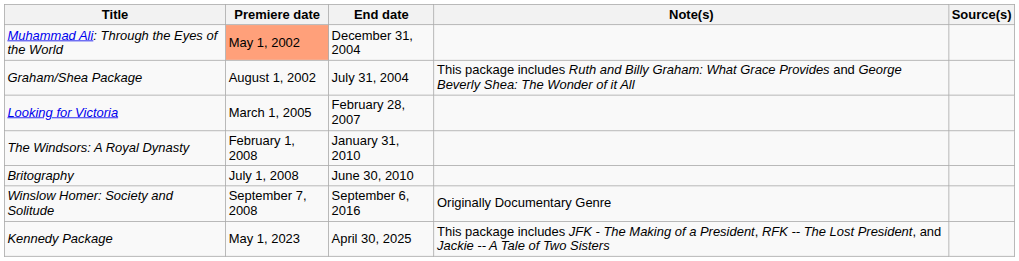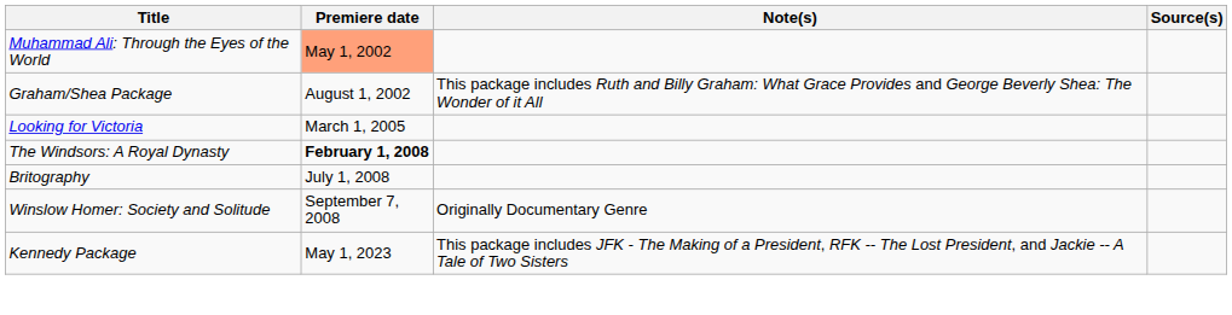 <table class="wikitable sortable">
 <tr>
 <th>Title</th>
 <th>Premiere date</th>
-<th>End date</th>
 <th>Note(s)</th>
 <th>Source(s)</th>
 </tr>
 <tr>
 <td><em><a href='#'>Muhammad Ali</a>: Through the Eyes of the World</em></td>
 <td style="background: lightsalmon;">May 1, 2002</td>
-<td>December 31, 2004</td>
 <td></td>
 <td></td>
 </tr>
 <tr>
 <td><em>Graham/Shea Package</em></td>
 <td>August 1, 2002</td>
-<td>July 31, 2004</td>
 <td>This package includes <em>Ruth and Billy Graham: What Grace Provides</em> and <em>George Beverly Shea: The Wonder of it All</em></td>
 <td></td>
 </tr>
 <tr>
 <td><em><a href='#'>Looking for Victoria</a></em></td>
 <td>March 1, 2005</td>
-<td>February 28, 2007</td>
 <td></td>
 <td></td>
 </tr>
 <tr>
 <td><em>The Windsors: A Royal Dynasty</em></td>
-<td>February 1, 2008</td>
-<td>January 31, 2010</td>
+<td><strong>February 1, 2008</strong></td>
 <td></td>
 <td></td>
 </tr>
 <tr>
 <td><em>Britography</em></td>
 <td>July 1, 2008</td>
-<td>June 30, 2010</td>
 <td></td>
 <td></td>
 </tr>
 <tr>
 <td><em>Winslow Homer: Society and Solitude</em></td>
 <td>September 7, 2008</td>
-<td>September 6, 2016</td>
 <td>Originally Documentary Genre</td>
 <td></td>
 </tr>
 <tr>
 <td><em>Kennedy Package</em></td>
 <td>May 1, 2023</td>
-<td>April 30, 2025</td>
 <td>This package includes <em>JFK - The Making of a President</em>, <em>RFK -- The Lost President</em>, and <em>Jackie -- A Tale of Two Sisters</em></td>
 <td></td>
 </tr>
 </table>
